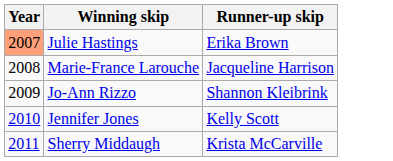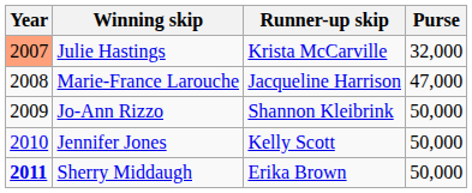 <table class="wikitable">
 <tr>
 <th scope="col">Year</th>
 <th scope="col">Winning skip</th>
 <th scope="col">Runner-up skip</th>
+<th scope="col">Purse</th>
 </tr>
 <tr>
 <td style="background: lightsalmon;">2007</td>
 <td> <a href='#'>Julie Hastings</a></td>
-<td> <a href='#'>Erika Brown</a></td>
+<td> <a href='#'>Krista McCarville</a></td>
+<td>32,000</td>
 </tr>
 <tr>
 <td>2008</td>
 <td> <a href='#'>Marie-France Larouche</a></td>
 <td> <a href='#'>Jacqueline Harrison</a></td>
+<td>47,000</td>
 </tr>
 <tr>
 <td>2009</td>
 <td> <a href='#'>Jo-Ann Rizzo</a></td>
 <td> <a href='#'>Shannon Kleibrink</a></td>
+<td>50,000</td>
 </tr>
 <tr>
 <td><a href='#'>2010</a></td>
 <td> <a href='#'>Jennifer Jones</a></td>
 <td> <a href='#'>Kelly Scott</a></td>
+<td>50,000</td>
 </tr>
 <tr>
-<td><a href='#'>2011</a></td>
+<td><strong><a href='#'>2011</a></strong></td>
 <td> <a href='#'>Sherry Middaugh</a></td>
-<td> <a href='#'>Krista McCarville</a></td>
+<td> <a href='#'>Erika Brown</a></td>
+<td>50,000</td>
 </tr>
 </table>
